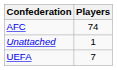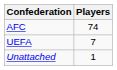 <table class="wikitable sortable">
 <tr>
 <th>Confederation</th>
 <th>Players</th>
 </tr>
 <tr>
 <td><a href='#'>AFC</a></td>
 <td align=center>74</td>
 </tr>
 <tr>
+<td><a href='#'>UEFA</a></td>
+<td align=center>7</td>
+</tr>
+<tr>
 <td><em><a href='#'>Unattached</a></em></td>
 <td align=center>1</td>
 </tr>
-<tr>
-<td><a href='#'>UEFA</a></td>
-<td align=center>7</td>
-</tr>
 </table>
